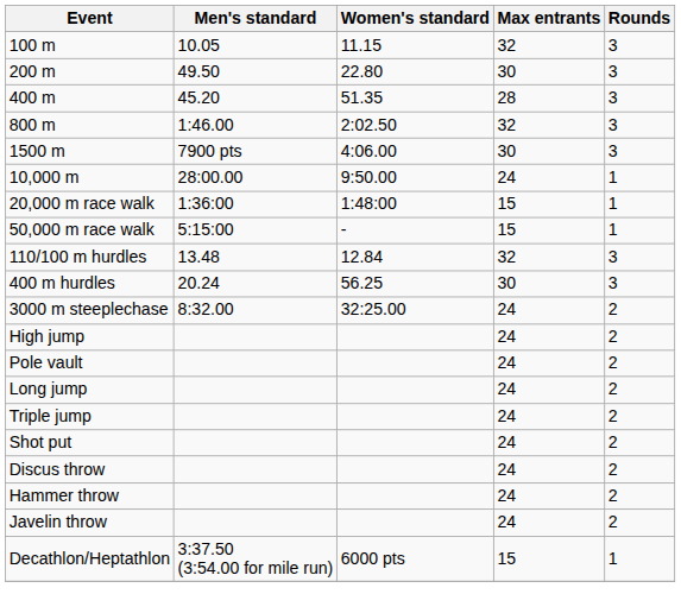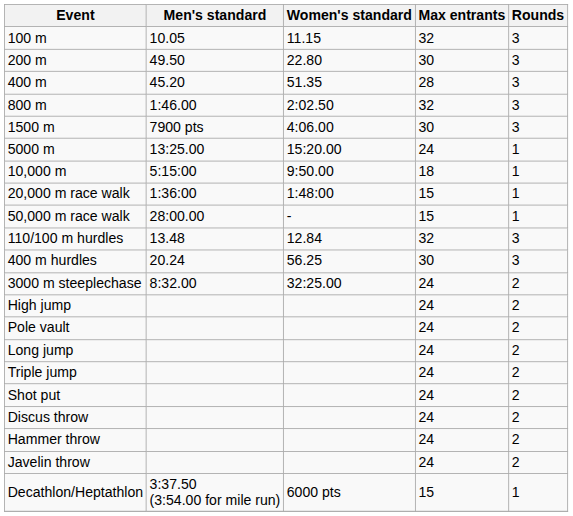 <table class="wikitable sortable">
 <tr>
 <th>Event</th>
 <th>Men's standard</th>
 <th>Women's standard</th>
 <th>Max entrants</th>
 <th>Rounds</th>
 </tr>
 <tr>
 <td>100 m</td>
 <td>10.05</td>
 <td>11.15</td>
 <td>32</td>
 <td>3</td>
 </tr>
 <tr>
 <td>200 m</td>
 <td>49.50</td>
 <td>22.80</td>
 <td>30</td>
 <td>3</td>
 </tr>
 <tr>
 <td>400 m</td>
 <td>45.20</td>
 <td>51.35</td>
 <td>28</td>
 <td>3</td>
 </tr>
 <tr>
 <td>800 m</td>
 <td>1:46.00</td>
 <td>2:02.50</td>
 <td>32</td>
 <td>3</td>
 </tr>
 <tr>
 <td>1500 m</td>
 <td>7900 pts</td>
 <td>4:06.00</td>
 <td>30</td>
 <td>3</td>
 </tr>
 <tr>
+<td>5000 m</td>
+<td>13:25.00</td>
+<td>15:20.00</td>
+<td>24</td>
+<td>1</td>
+</tr>
+<tr>
 <td>10,000 m</td>
-<td>28:00.00</td>
+<td>5:15:00</td>
 <td>9:50.00</td>
-<td>24</td>
+<td>18</td>
 <td>1</td>
 </tr>
 <tr>
 <td>20,000 m race walk</td>
 <td>1:36:00</td>
 <td>1:48:00</td>
 <td>15</td>
 <td>1</td>
 </tr>
 <tr>
 <td>50,000 m race walk</td>
-<td>5:15:00</td>
+<td>28:00.00</td>
 <td>-</td>
 <td>15</td>
 <td>1</td>
 </tr>
 <tr>
 <td>110/100 m hurdles</td>
 <td>13.48</td>
 <td>12.84</td>
 <td>32</td>
 <td>3</td>
 </tr>
 <tr>
 <td>400 m hurdles</td>
 <td>20.24</td>
 <td>56.25</td>
 <td>30</td>
 <td>3</td>
 </tr>
 <tr>
 <td>3000 m steeplechase</td>
 <td>8:32.00</td>
 <td>32:25.00</td>
 <td>24</td>
 <td>2</td>
 </tr>
 <tr>
 <td>High jump</td>
 <td></td>
 <td></td>
 <td>24</td>
 <td>2</td>
 </tr>
 <tr>
 <td>Pole vault</td>
 <td></td>
 <td></td>
 <td>24</td>
 <td>2</td>
 </tr>
 <tr>
 <td>Long jump</td>
 <td></td>
 <td></td>
 <td>24</td>
 <td>2</td>
 </tr>
 <tr>
 <td>Triple jump</td>
 <td></td>
 <td></td>
 <td>24</td>
 <td>2</td>
 </tr>
 <tr>
 <td>Shot put</td>
 <td></td>
 <td></td>
 <td>24</td>
 <td>2</td>
 </tr>
 <tr>
 <td>Discus throw</td>
 <td></td>
 <td></td>
 <td>24</td>
 <td>2</td>
 </tr>
 <tr>
 <td>Hammer throw</td>
 <td></td>
 <td></td>
 <td>24</td>
 <td>2</td>
 </tr>
 <tr>
 <td>Javelin throw</td>
 <td></td>
 <td></td>
 <td>24</td>
 <td>2</td>
 </tr>
 <tr>
 <td>Decathlon/Heptathlon</td>
 <td>3:37.50<br>(3:54.00 for mile run)</td>
 <td>6000 pts</td>
 <td>15</td>
 <td>1</td>
 </tr>
 <tr>
 </tr>
 </table>
